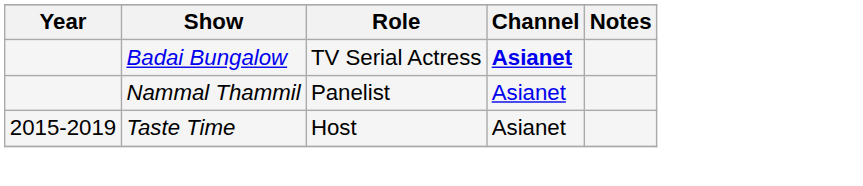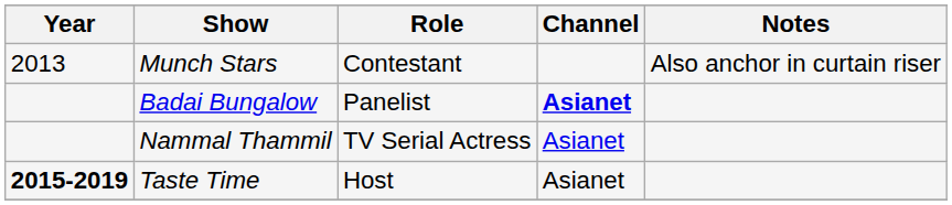 <table class="wikitable sortable" style="background:#f5f5f5;">
 <tr style="background:#B0C4DE;">
 </tr>
 <tr>
 <th>Year</th>
 <th>Show</th>
 <th>Role</th>
 <th>Channel</th>
 <th>Notes</th>
 </tr>
 <tr>
+<td>2013</td>
+<td><em>Munch Stars</em></td>
+<td>Contestant</td>
+<td></td>
+<td>Also anchor in curtain riser</td>
+</tr>
+<tr>
 <td></td>
 <td><em><a href='#'>Badai Bungalow</a></em></td>
-<td>TV Serial Actress</td>
+<td>Panelist</td>
 <td><strong><a href='#'>Asianet</a></strong></td>
 <td></td>
 </tr>
 <tr>
 <td></td>
 <td><em>Nammal Thammil</em></td>
-<td>Panelist</td>
+<td>TV Serial Actress</td>
 <td><a href='#'>Asianet</a></td>
 <td></td>
 </tr>
 <tr>
-<td>2015-2019</td>
+<td><strong>2015-2019</strong></td>
 <td><em>Taste Time</em></td>
 <td>Host</td>
 <td>Asianet</td>
 <td></td>
 </tr>
 <tr>
 </tr>
 </table>
